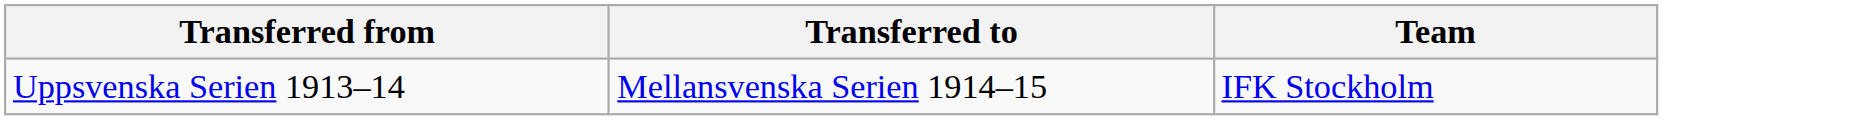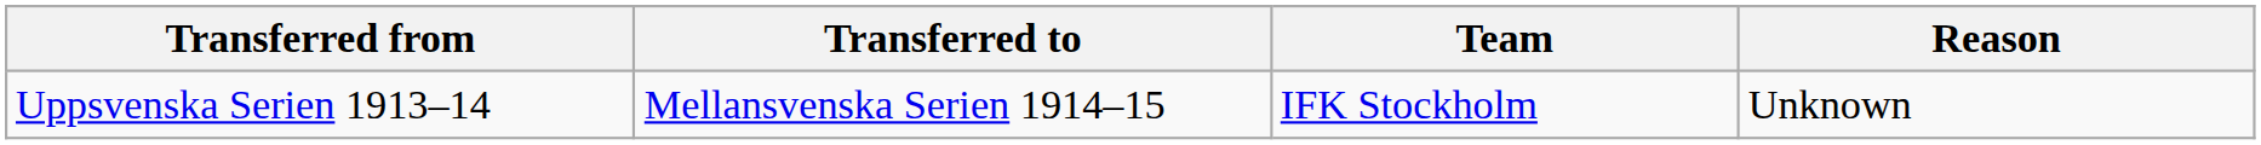 <table class="wikitable" style="text-align: left;">
 <tr>
 <th style="width: 275px;">Transferred from</th>
 <th style="width: 275px;">Transferred to</th>
 <th style="width: 200px;">Team</th>
+<th style="width: 225px;">Reason</th>
 </tr>
 <tr>
 <td><a href='#'>Uppsvenska Serien</a> 1913–14</td>
 <td><a href='#'>Mellansvenska Serien</a> 1914–15</td>
 <td><a href='#'>IFK Stockholm</a></td>
+<td>Unknown</td>
 </tr>
 </table>
